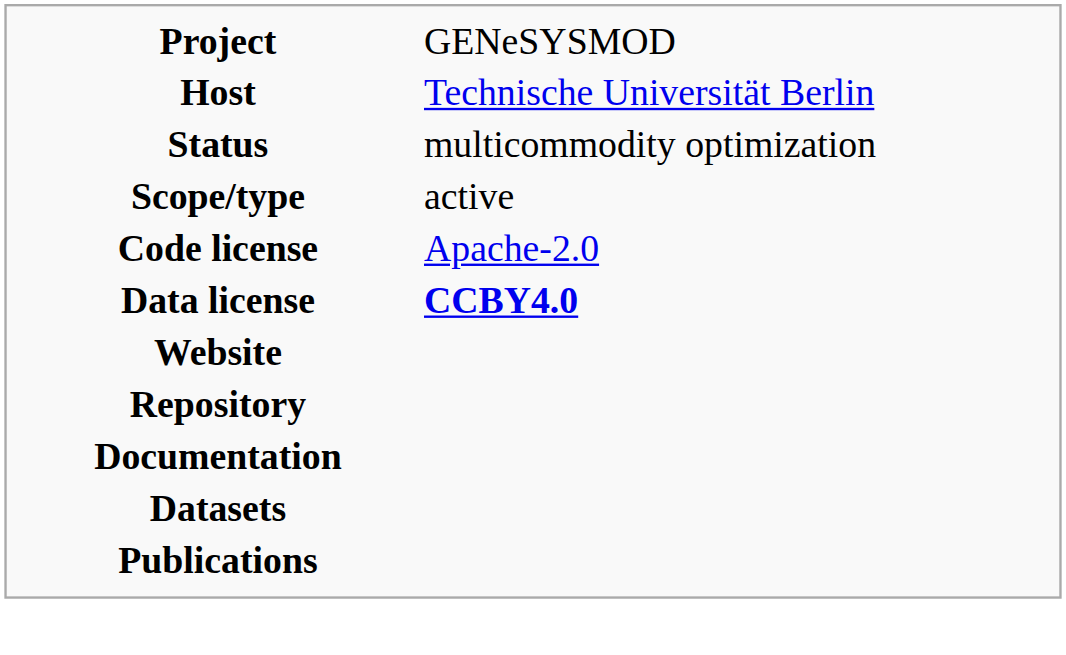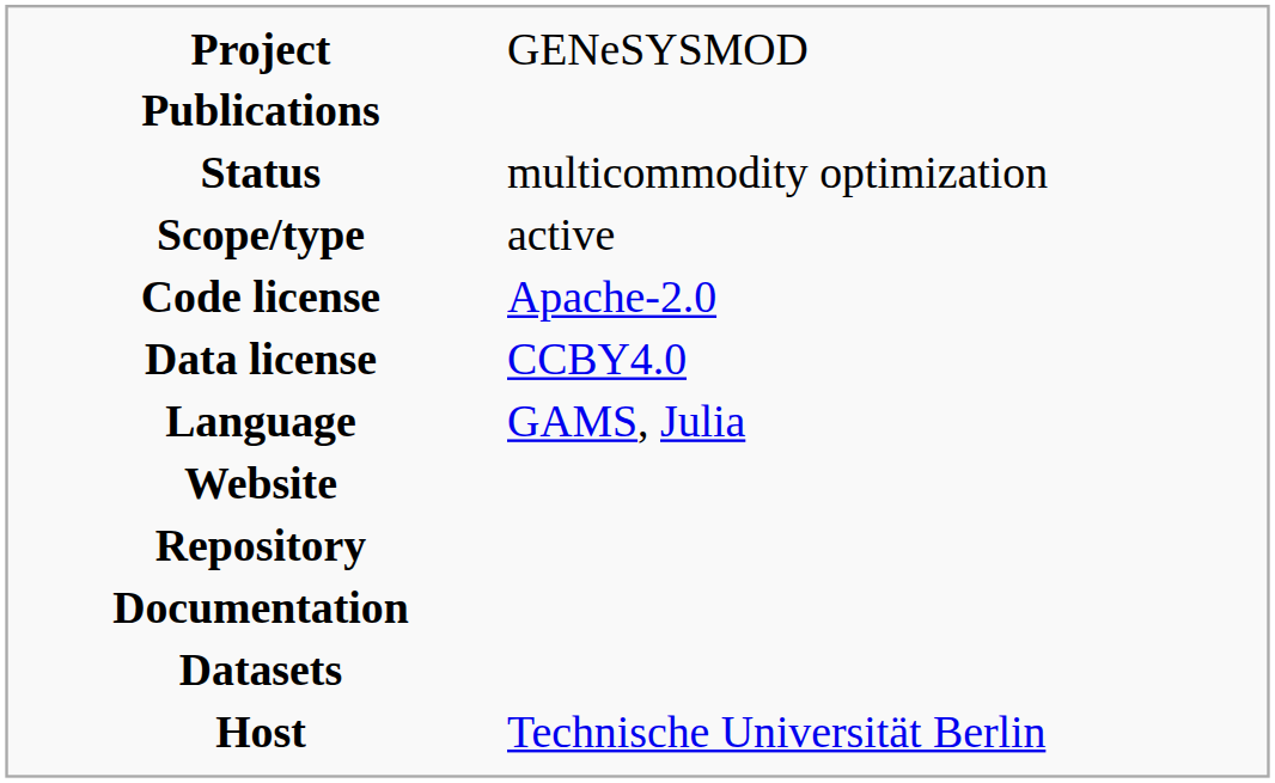 <table class="infobox" style="width: 28em">
 <tr>
 <th style="width: 35%">Project</th>
 <td style="width: 55%">GENeSYSMOD</td>
 </tr>
 <tr>
-<th>Host</th>
-<td><a href='#'>Technische Universität Berlin</a></td>
+<th>Publications</th>
+<td></td>
 </tr>
 <tr>
 <th>Status</th>
 <td>multicommodity optimization</td>
 </tr>
 <tr>
 <th>Scope/type</th>
 <td>active</td>
 </tr>
 <tr>
 <th>Code license</th>
 <td><a href='#'>Apache-2.0</a></td>
 </tr>
 <tr>
 <th>Data license</th>
-<td><strong><a href='#'>CCBY4.0</a></strong></td>
+<td><a href='#'>CCBY4.0</a></td>
+</tr>
+<tr>
+<th>Language</th>
+<td><a href='#'>GAMS</a>, <a href='#'>Julia</a></td>
 </tr>
 <tr>
 <th>Website</th>
 <td></td>
 </tr>
 <tr>
 <th>Repository</th>
 <td></td>
 </tr>
 <tr>
 <th>Documentation</th>
 <td></td>
 </tr>
 <tr>
 <th>Datasets</th>
 <td></td>
 </tr>
 <tr>
-<th>Publications</th>
-<td></td>
+<th>Host</th>
+<td><a href='#'>Technische Universität Berlin</a></td>
 </tr>
 </table>
